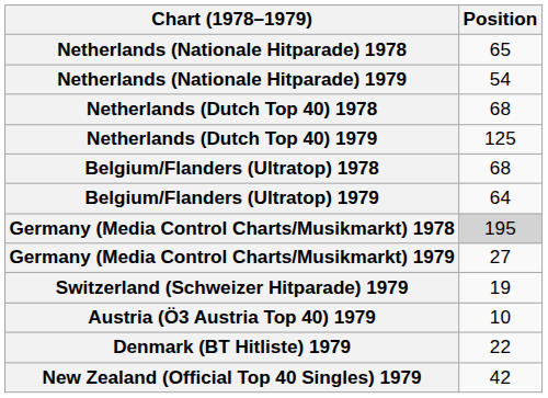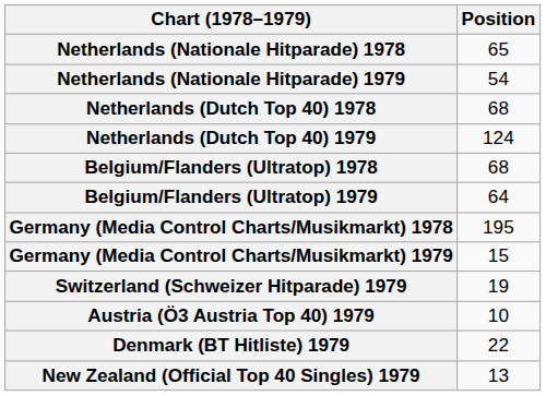 <table class="wikitable sortable plainrowheaders" style="text-align:center;">
 <tr>
 <th>Chart (1978–1979)</th>
 <th>Position</th>
 </tr>
 <tr>
 <th scope="row">Netherlands (Nationale Hitparade) 1978</th>
 <td>65</td>
 </tr>
 <tr>
 <th scope="row">Netherlands (Nationale Hitparade) 1979</th>
 <td>54</td>
 </tr>
 <tr>
 <th scope="row">Netherlands (Dutch Top 40) 1978</th>
 <td>68</td>
 </tr>
 <tr>
 <th scope="row">Netherlands (Dutch Top 40) 1979</th>
-<td>125</td>
+<td>124</td>
 </tr>
 <tr>
 <th scope="row">Belgium/Flanders (Ultratop) 1978</th>
 <td>68</td>
 </tr>
 <tr>
 <th scope="row">Belgium/Flanders (Ultratop) 1979</th>
 <td>64</td>
 </tr>
 <tr>
 <th scope="row">Germany (Media Control Charts/Musikmarkt) 1978</th>
-<td style="background: lightgrey;">195</td>
+<td>195</td>
 </tr>
 <tr>
 <th scope="row">Germany (Media Control Charts/Musikmarkt) 1979</th>
-<td>27</td>
+<td>15</td>
 </tr>
 <tr>
 <th scope="row">Switzerland (Schweizer Hitparade) 1979</th>
 <td>19</td>
 </tr>
 <tr>
 <th scope="row">Austria (Ö3 Austria Top 40) 1979</th>
 <td>10</td>
 </tr>
 <tr>
 <th scope="row">Denmark (BT Hitliste) 1979</th>
 <td>22</td>
 </tr>
 <tr>
 <th scope="row">New Zealand (Official Top 40 Singles) 1979</th>
-<td>42</td>
+<td>13</td>
 </tr>
 </table>
